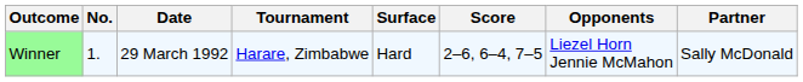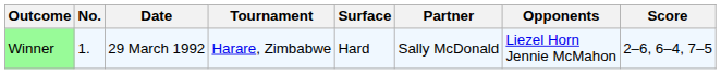 <table class="sortable wikitable" style=font-size:97%>
 <tr>
 <th>Outcome</th>
 <th>No.</th>
 <th>Date</th>
 <th>Tournament</th>
 <th>Surface</th>
+<th>Partner</th>
+<th>Opponents</th>
 <th>Score</th>
-<th>Opponents</th>
-<th>Partner</th>
 </tr>
 <tr style="background:#f0f8ff;">
 <td style="background:#98fb98;">Winner</td>
 <td>1.</td>
 <td>29 March 1992</td>
 <td><a href='#'>Harare</a>, Zimbabwe</td>
 <td>Hard</td>
+<td> Sally McDonald</td>
+<td> <a href='#'>Liezel Horn</a> <br>  Jennie McMahon</td>
 <td>2–6, 6–4, 7–5</td>
-<td> <a href='#'>Liezel Horn</a> <br>  Jennie McMahon</td>
-<td> Sally McDonald</td>
 </tr>
 </table>
